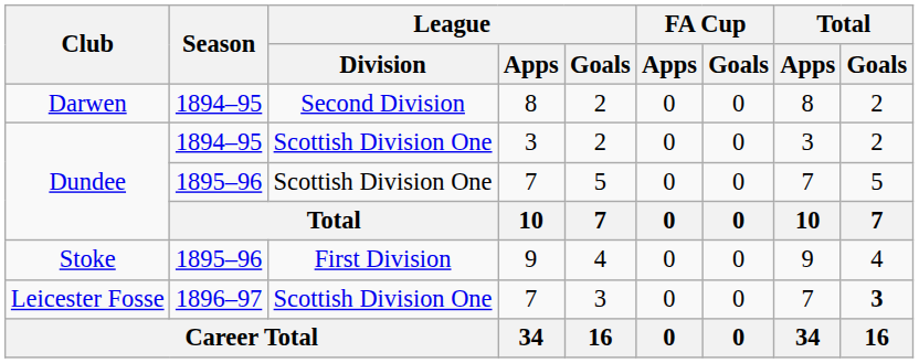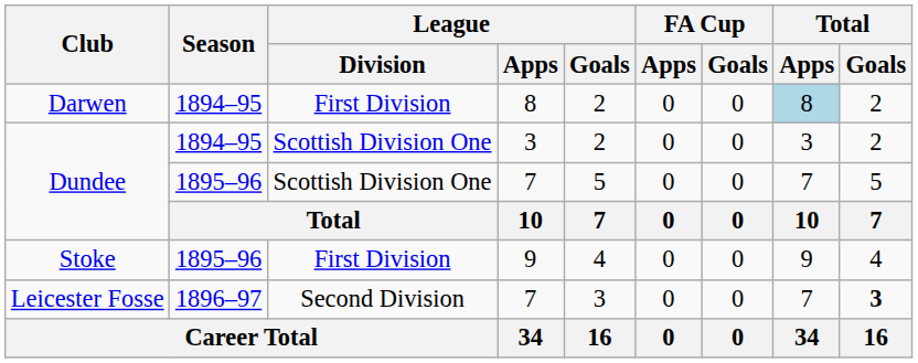 <table class="wikitable" style="text-align: center;">
 <tr>
 <th rowspan="2">Club</th>
 <th rowspan="2">Season</th>
 <th colspan="3">League</th>
 <th colspan="2">FA Cup</th>
 <th colspan="2">Total</th>
 </tr>
 <tr>
 <th>Division</th>
 <th>Apps</th>
 <th>Goals</th>
 <th>Apps</th>
 <th>Goals</th>
 <th>Apps</th>
 <th>Goals</th>
 </tr>
 <tr>
 <td><a href='#'>Darwen</a></td>
 <td><a href='#'>1894–95</a></td>
-<td><a href='#'>Second Division</a></td>
+<td><a href='#'>First Division</a></td>
 <td>8</td>
 <td>2</td>
 <td>0</td>
 <td>0</td>
-<td>8</td>
+<td style="background: lightblue;">8</td>
 <td>2</td>
 </tr>
 <tr>
 <td rowspan="3"><a href='#'>Dundee</a></td>
 <td><a href='#'>1894–95</a></td>
 <td><a href='#'>Scottish Division One</a></td>
 <td>3</td>
 <td>2</td>
 <td>0</td>
 <td>0</td>
 <td>3</td>
 <td>2</td>
 </tr>
 <tr>
 <td><a href='#'>1895–96</a></td>
 <td>Scottish Division One</td>
 <td>7</td>
 <td>5</td>
 <td>0</td>
 <td>0</td>
 <td>7</td>
 <td>5</td>
 </tr>
 <tr>
 <th colspan="2">Total</th>
 <th>10</th>
 <th>7</th>
 <th>0</th>
 <th>0</th>
 <th>10</th>
 <th>7</th>
 </tr>
 <tr>
 <td><a href='#'>Stoke</a></td>
 <td><a href='#'>1895–96</a></td>
 <td><a href='#'>First Division</a></td>
 <td>9</td>
 <td>4</td>
 <td>0</td>
 <td>0</td>
 <td>9</td>
 <td>4</td>
 </tr>
 <tr>
 <td><a href='#'>Leicester Fosse</a></td>
 <td><a href='#'>1896–97</a></td>
-<td><a href='#'>Scottish Division One</a></td>
+<td>Second Division</td>
 <td>7</td>
 <td>3</td>
 <td>0</td>
 <td>0</td>
 <td>7</td>
 <td><strong>3</strong></td>
 </tr>
 <tr>
 <th colspan="3">Career Total</th>
 <th>34</th>
 <th>16</th>
 <th>0</th>
 <th>0</th>
 <th>34</th>
 <th>16</th>
 </tr>
 </table>
